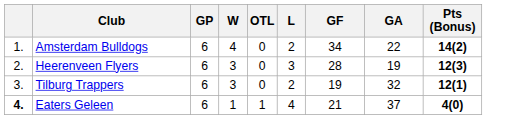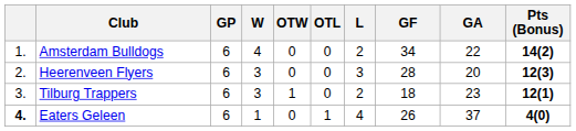 <table class="wikitable">
 <tr>
 <th width="30"></th>
 <th width="200">Club</th>
 <th width="30">GP</th>
 <th width="30">W</th>
+<th width="30">OTW</th>
 <th width="30">OTL</th>
 <th width="30">L</th>
 <th width="70">GF</th>
 <th width="70">GA</th>
 <th width="70">Pts (Bonus)</th>
 </tr>
 <tr bgcolor="#FFFFFF" align="center">
 <td>1.</td>
 <td align="left"><a href='#'>Amsterdam Bulldogs</a></td>
 <td>6</td>
 <td>4</td>
 <td>0</td>
+<td>0</td>
 <td>2</td>
 <td>34</td>
 <td>22</td>
 <td><strong>14(2)</strong></td>
 </tr>
 <tr bgcolor="#FFFFFF" align="center">
 <td>2.</td>
 <td align="left"><a href='#'>Heerenveen Flyers</a></td>
 <td>6</td>
 <td>3</td>
 <td>0</td>
+<td>0</td>
 <td>3</td>
 <td>28</td>
-<td>19</td>
+<td>20</td>
 <td><strong>12(3)</strong></td>
 </tr>
 <tr bgcolor="#FFFFFF" align="center">
 <td>3.</td>
 <td align="left"><a href='#'>Tilburg Trappers</a></td>
 <td>6</td>
 <td>3</td>
+<td>1</td>
 <td>0</td>
 <td>2</td>
-<td>19</td>
-<td>32</td>
+<td>18</td>
+<td>23</td>
 <td><strong>12(1)</strong></td>
 </tr>
 <tr bgcolor="#FFFFFF" align="center">
 <td><strong>4.</strong></td>
 <td align="left"><a href='#'>Eaters Geleen</a></td>
 <td>6</td>
 <td>1</td>
+<td>0</td>
 <td>1</td>
 <td>4</td>
-<td>21</td>
+<td>26</td>
 <td>37</td>
 <td><strong>4(0)</strong></td>
 </tr>
 </table>
